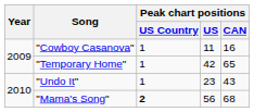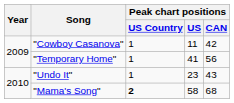 <table class="wikitable">
 <tr>
 <th rowspan="2">Year</th>
 <th rowspan="2">Song</th>
 <th colspan="3">Peak chart positions</th>
 </tr>
 <tr>
 <th><a href='#'>US Country</a></th>
 <th><a href='#'>US</a></th>
 <th><a href='#'>CAN</a></th>
 </tr>
 <tr>
 <td rowspan="2">2009</td>
 <td>"<a href='#'>Cowboy Casanova</a>"</td>
 <td>1</td>
 <td>11</td>
-<td>16</td>
+<td>42</td>
 </tr>
 <tr>
 <td>"<a href='#'>Temporary Home</a>"</td>
 <td>1</td>
-<td>42</td>
-<td>65</td>
+<td>41</td>
+<td>56</td>
 </tr>
 <tr>
 <td rowspan="2">2010</td>
 <td>"<a href='#'>Undo It</a>"</td>
 <td>1</td>
 <td>23</td>
 <td>43</td>
 </tr>
 <tr>
 <td>"<a href='#'>Mama's Song</a>"</td>
 <td><strong>2</strong></td>
-<td>56</td>
+<td>58</td>
 <td>68</td>
 </tr>
 </table>
